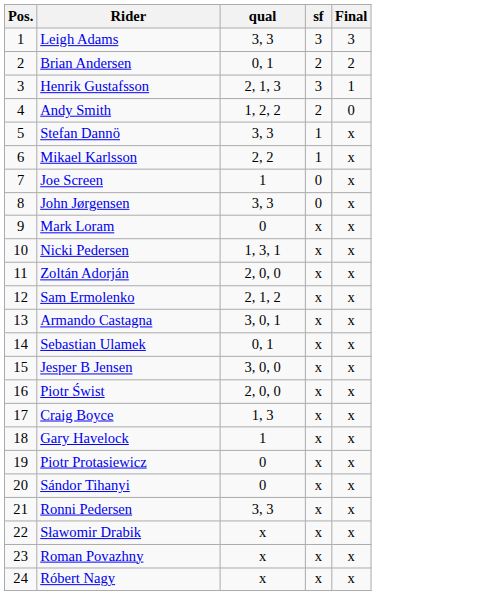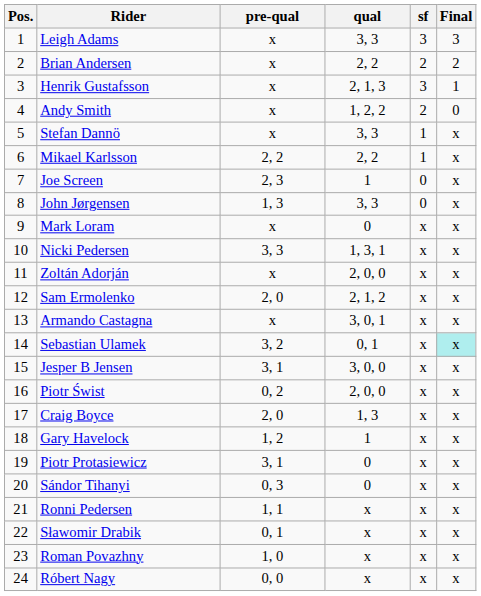 <table class=wikitable style="font-size:93%; text-align:center;">
 <tr>
 <th width=25px>Pos.</th>
 <th width=180px>Rider</th>
+<th width=100px>pre-qual</th>
 <th width=80px>qual</th>
 <th width=20px>sf</th>
 <th width=20px>Final</th>
 </tr>
 <tr>
 <td>1</td>
 <td style="text-align:left;"> <a href='#'>Leigh Adams</a></td>
+<td>x</td>
 <td>3, 3</td>
 <td>3</td>
 <td>3</td>
 </tr>
 <tr>
 <td>2</td>
 <td style="text-align:left;"> <a href='#'>Brian Andersen</a></td>
-<td>0, 1</td>
+<td>x</td>
+<td>2, 2</td>
 <td>2</td>
 <td>2</td>
 </tr>
 <tr>
 <td>3</td>
 <td style="text-align:left;"> <a href='#'>Henrik Gustafsson</a></td>
+<td>x</td>
 <td>2, 1, 3</td>
 <td>3</td>
 <td>1</td>
 </tr>
 <tr>
 <td>4</td>
 <td style="text-align:left;"> <a href='#'>Andy Smith</a></td>
+<td>x</td>
 <td>1, 2, 2</td>
 <td>2</td>
 <td>0</td>
 </tr>
 <tr>
 <td>5</td>
 <td style="text-align:left;"> <a href='#'>Stefan Dannö</a></td>
+<td>x</td>
 <td>3, 3</td>
 <td>1</td>
 <td>x</td>
 </tr>
 <tr>
 <td>6</td>
 <td style="text-align:left;"> <a href='#'>Mikael Karlsson</a></td>
 <td>2, 2</td>
+<td>2, 2</td>
 <td>1</td>
 <td>x</td>
 </tr>
 <tr>
 <td>7</td>
 <td style="text-align:left;"> <a href='#'>Joe Screen</a></td>
+<td>2, 3</td>
 <td>1</td>
 <td>0</td>
 <td>x</td>
 </tr>
 <tr>
 <td>8</td>
 <td style="text-align:left;"> <a href='#'>John Jørgensen</a></td>
+<td>1, 3</td>
 <td>3, 3</td>
 <td>0</td>
 <td>x</td>
 </tr>
 <tr>
 <td>9</td>
 <td style="text-align:left;"> <a href='#'>Mark Loram</a></td>
+<td>x</td>
 <td>0</td>
 <td>x</td>
 <td>x</td>
 </tr>
 <tr>
 <td>10</td>
 <td style="text-align:left;"> <a href='#'>Nicki Pedersen</a></td>
+<td>3, 3</td>
 <td>1, 3, 1</td>
 <td>x</td>
 <td>x</td>
 </tr>
 <tr>
 <td>11</td>
 <td style="text-align:left;"> <a href='#'>Zoltán Adorján</a></td>
+<td>x</td>
 <td>2, 0, 0</td>
 <td>x</td>
 <td>x</td>
 </tr>
 <tr>
 <td>12</td>
 <td style="text-align:left;"> <a href='#'>Sam Ermolenko</a></td>
+<td>2, 0</td>
 <td>2, 1, 2</td>
 <td>x</td>
 <td>x</td>
 </tr>
 <tr>
 <td>13</td>
 <td style="text-align:left;"> <a href='#'>Armando Castagna</a></td>
+<td>x</td>
 <td>3, 0, 1</td>
 <td>x</td>
 <td>x</td>
 </tr>
 <tr>
 <td>14</td>
 <td style="text-align:left;"> <a href='#'>Sebastian Ulamek</a></td>
+<td>3, 2</td>
 <td>0, 1</td>
 <td>x</td>
-<td>x</td>
+<td style="background: paleturquoise;">x</td>
 </tr>
 <tr>
 <td>15</td>
 <td style="text-align:left;"> <a href='#'>Jesper B Jensen</a></td>
+<td>3, 1</td>
 <td>3, 0, 0</td>
 <td>x</td>
 <td>x</td>
 </tr>
 <tr>
 <td>16</td>
 <td style="text-align:left;"> <a href='#'>Piotr Świst</a></td>
+<td>0, 2</td>
 <td>2, 0, 0</td>
 <td>x</td>
 <td>x</td>
 </tr>
 <tr>
 <td>17</td>
 <td style="text-align:left;"> <a href='#'>Craig Boyce</a></td>
+<td>2, 0</td>
 <td>1, 3</td>
 <td>x</td>
 <td>x</td>
 </tr>
 <tr>
 <td>18</td>
 <td style="text-align:left;"> <a href='#'>Gary Havelock</a></td>
+<td>1, 2</td>
 <td>1</td>
 <td>x</td>
 <td>x</td>
 </tr>
 <tr>
 <td>19</td>
 <td style="text-align:left;"> <a href='#'>Piotr Protasiewicz</a></td>
+<td>3, 1</td>
 <td>0</td>
 <td>x</td>
 <td>x</td>
 </tr>
 <tr>
 <td>20</td>
 <td style="text-align:left;"> <a href='#'>Sándor Tihanyi</a></td>
+<td>0, 3</td>
 <td>0</td>
 <td>x</td>
 <td>x</td>
 </tr>
 <tr>
 <td>21</td>
 <td style="text-align:left;"> <a href='#'>Ronni Pedersen</a></td>
-<td>3, 3</td>
+<td>1, 1</td>
+<td>x</td>
 <td>x</td>
 <td>x</td>
 </tr>
 <tr>
 <td>22</td>
 <td style="text-align:left;"> <a href='#'>Sławomir Drabik</a></td>
+<td>0, 1</td>
 <td>x</td>
 <td>x</td>
 <td>x</td>
 </tr>
 <tr>
 <td>23</td>
 <td style="text-align:left;"> <a href='#'>Roman Povazhny</a></td>
+<td>1, 0</td>
 <td>x</td>
 <td>x</td>
 <td>x</td>
 </tr>
 <tr>
 <td>24</td>
 <td style="text-align:left;"> <a href='#'>Róbert Nagy</a></td>
+<td>0, 0</td>
 <td>x</td>
 <td>x</td>
 <td>x</td>
 </tr>
 </table>
